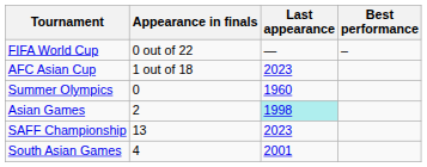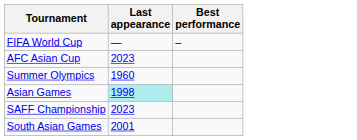 <table class="wikitable sortable" style="text-align:left;">
 <tr>
 <th>Tournament</th>
-<th data-sort-type="number">Appearance in finals</th>
 <th>Last<br>appearance</th>
 <th>Best<br>performance</th>
 </tr>
 <tr>
 <td><a href='#'>FIFA World Cup</a></td>
-<td>0 out of 22</td>
 <td>—</td>
 <td>–</td>
 </tr>
 <tr>
 <td><a href='#'>AFC Asian Cup</a></td>
-<td>1 out of 18</td>
 <td><a href='#'>2023</a></td>
 <td></td>
 </tr>
 <tr>
 <td><a href='#'>Summer Olympics</a></td>
-<td>0</td>
 <td><a href='#'>1960</a></td>
 <td></td>
 </tr>
 <tr>
 <td><a href='#'>Asian Games</a></td>
-<td>2</td>
 <td style="background: paleturquoise;"><a href='#'>1998</a></td>
 <td></td>
 </tr>
 <tr>
 <td><a href='#'>SAFF Championship</a></td>
-<td>13</td>
 <td><a href='#'>2023</a></td>
 <td></td>
 </tr>
 <tr>
 <td><a href='#'>South Asian Games</a></td>
-<td>4</td>
 <td><a href='#'>2001</a></td>
 <td></td>
 </tr>
 </table>
